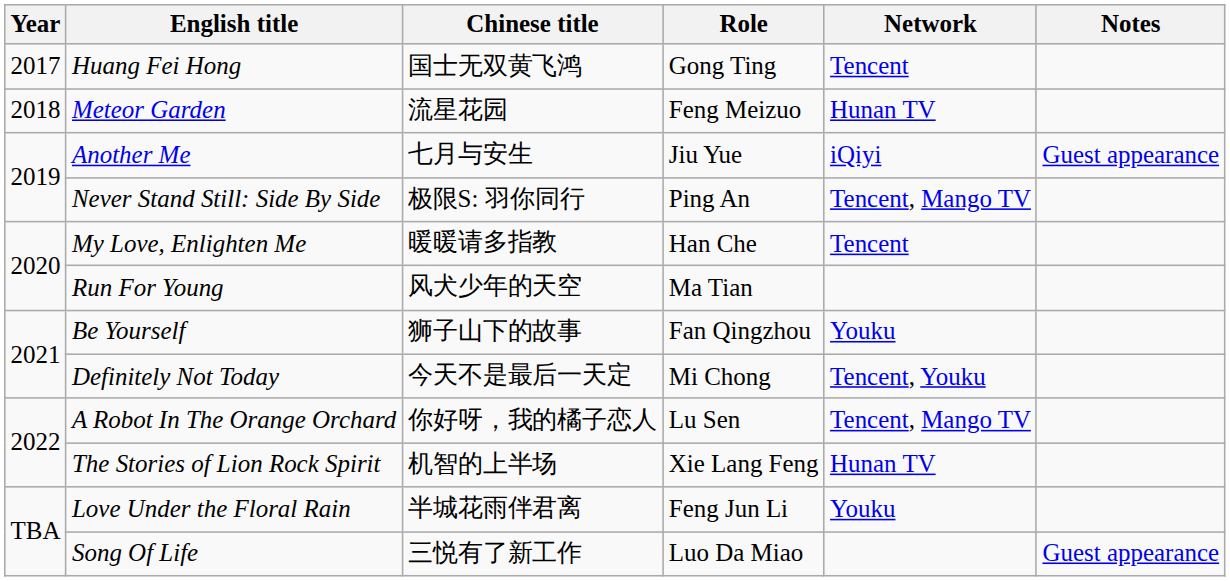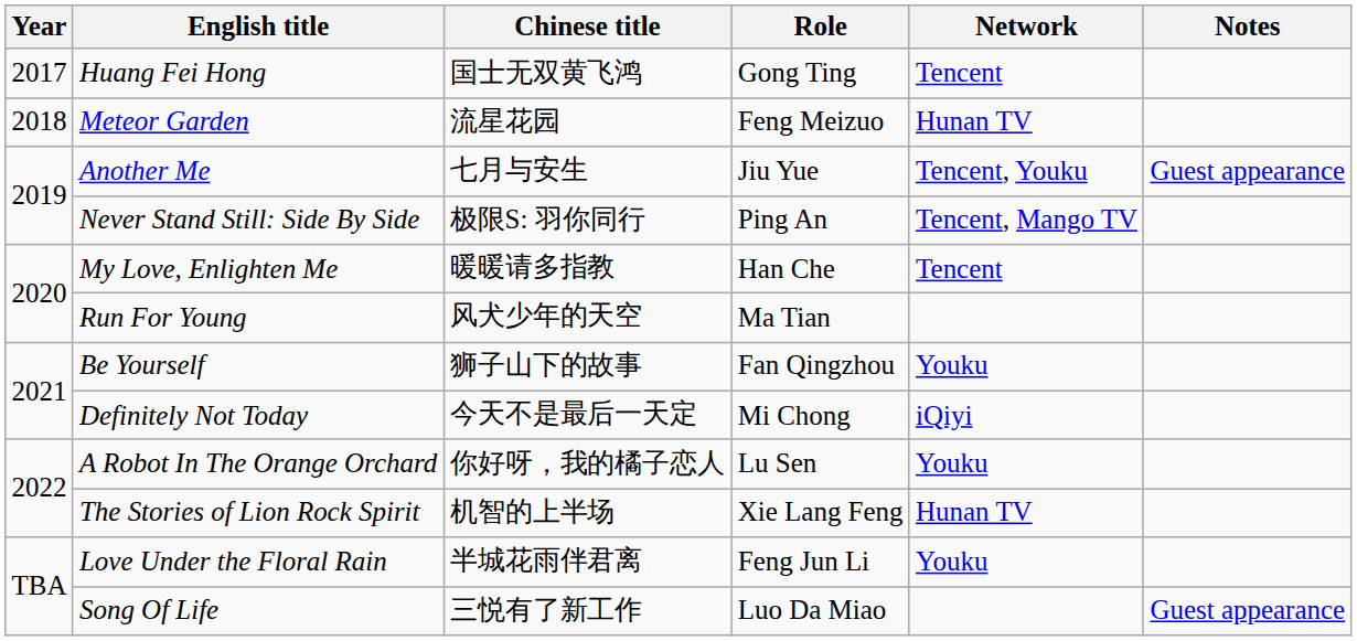 <table class="wikitable">
 <tr>
 <th width=10>Year</th>
 <th>English title</th>
 <th>Chinese title</th>
 <th>Role</th>
 <th>Network</th>
 <th>Notes</th>
 </tr>
 <tr>
 <td>2017</td>
 <td><em>Huang Fei Hong</em></td>
 <td>国士无双黄飞鸿</td>
 <td>Gong Ting</td>
 <td><a href='#'>Tencent</a></td>
 <td></td>
 </tr>
 <tr>
 <td>2018</td>
 <td><em><a href='#'>Meteor Garden</a></em></td>
 <td>流星花园</td>
 <td>Feng Meizuo</td>
 <td><a href='#'>Hunan TV</a></td>
 <td></td>
 </tr>
 <tr>
 <td rowspan=2>2019</td>
 <td><em><a href='#'>Another Me</a></em></td>
 <td>七月与安生</td>
 <td>Jiu Yue</td>
-<td><a href='#'>iQiyi</a></td>
+<td><a href='#'>Tencent</a>, <a href='#'>Youku</a></td>
 <td><a href='#'>Guest appearance</a></td>
 </tr>
 <tr>
 <td><em>Never Stand Still: Side By Side</em></td>
 <td>极限S: 羽你同行</td>
 <td>Ping An</td>
 <td><a href='#'>Tencent</a>, <a href='#'>Mango TV</a></td>
 <td></td>
 </tr>
 <tr>
 <td rowspan="2">2020</td>
 <td><em>My Love, Enlighten Me</em></td>
 <td>暖暖请多指教</td>
 <td>Han Che</td>
 <td><a href='#'>Tencent</a></td>
 <td></td>
 </tr>
 <tr>
 <td><em>Run For Young</em></td>
 <td>风犬少年的天空</td>
 <td>Ma Tian</td>
 <td></td>
 <td></td>
 </tr>
 <tr>
 <td rowspan="2">2021</td>
 <td><em>Be Yourself</em></td>
 <td>狮子山下的故事</td>
 <td>Fan Qingzhou</td>
 <td><a href='#'>Youku</a></td>
 <td></td>
 </tr>
 <tr>
 <td><em>Definitely Not Today</em></td>
 <td>今天不是最后一天定</td>
 <td>Mi Chong</td>
-<td><a href='#'>Tencent</a>, <a href='#'>Youku</a></td>
+<td><a href='#'>iQiyi</a></td>
 <td></td>
 </tr>
 <tr>
 <td rowspan="2">2022</td>
 <td><em>A Robot In The Orange Orchard</em></td>
 <td>你好呀，我的橘子恋人</td>
 <td>Lu Sen</td>
-<td><a href='#'>Tencent</a>, <a href='#'>Mango TV</a></td>
+<td><a href='#'>Youku</a></td>
 <td></td>
 </tr>
 <tr>
 <td><em>The Stories of Lion Rock Spirit</em></td>
 <td>机智的上半场</td>
 <td>Xie Lang Feng</td>
 <td><a href='#'>Hunan TV</a></td>
 <td></td>
 </tr>
 <tr>
 <td rowspan="2">TBA</td>
 <td><em>Love Under the Floral Rain</em></td>
 <td>半城花雨伴君离</td>
 <td>Feng Jun Li</td>
 <td><a href='#'>Youku</a></td>
 <td></td>
 </tr>
 <tr>
 <td><em>Song Of Life</em></td>
 <td>三悦有了新工作</td>
 <td>Luo Da Miao</td>
 <td></td>
 <td><a href='#'>Guest appearance</a></td>
 </tr>
 </table>
